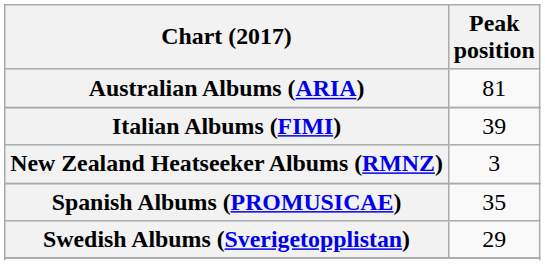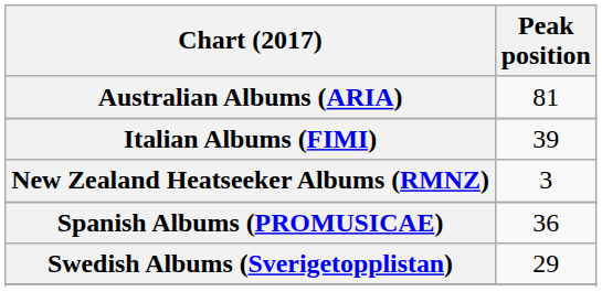 <table class="wikitable sortable plainrowheaders" style="text-align:center">
 <tr>
 <th scope="col">Chart (2017)</th>
 <th scope="col">Peak<br> position</th>
 </tr>
 <tr>
 <th scope="row">Australian Albums (<a href='#'>ARIA</a>)</th>
 <td>81</td>
 </tr>
 <tr>
 </tr>
 <tr>
 </tr>
 <tr>
 </tr>
 <tr>
 </tr>
 <tr>
 </tr>
 <tr>
 </tr>
 <tr>
 </tr>
 <tr>
 </tr>
 <tr>
 <th scope="row">Italian Albums (<a href='#'>FIMI</a>)</th>
 <td>39</td>
 </tr>
 <tr>
 <th scope="row">New Zealand Heatseeker Albums (<a href='#'>RMNZ</a>)</th>
 <td>3</td>
 </tr>
 <tr>
 </tr>
 <tr>
 <th scope="row">Spanish Albums (<a href='#'>PROMUSICAE</a>)</th>
-<td>35</td>
+<td>36</td>
 </tr>
 <tr>
 <th scope="row">Swedish Albums (<a href='#'>Sverigetopplistan</a>)</th>
 <td>29</td>
 </tr>
 <tr>
 </tr>
 <tr>
 </tr>
 </table>
